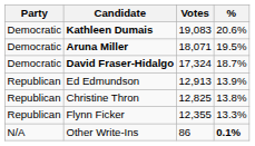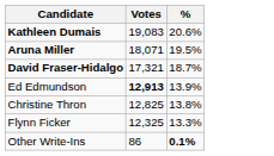 <table class="wikitable">
 <tr>
-<th>Party</th>
 <th>Candidate</th>
 <th>Votes</th>
 <th>%</th>
 </tr>
 <tr>
-<td>Democratic</td>
 <td><strong>Kathleen Dumais</strong></td>
 <td>19,083</td>
 <td>20.6%</td>
 </tr>
 <tr>
-<td>Democratic</td>
 <td><strong>Aruna Miller</strong></td>
 <td>18,071</td>
 <td>19.5%</td>
 </tr>
 <tr>
-<td>Democratic</td>
 <td><strong>David Fraser-Hidalgo</strong></td>
-<td>17,324</td>
+<td>17,321</td>
 <td>18.7%</td>
 </tr>
 <tr>
-<td>Republican</td>
 <td>Ed Edmundson</td>
-<td>12,913</td>
+<td><strong>12,913</strong></td>
 <td>13.9%</td>
 </tr>
 <tr>
-<td>Republican</td>
 <td>Christine Thron</td>
 <td>12,825</td>
 <td>13.8%</td>
 </tr>
 <tr>
-<td>Republican</td>
 <td>Flynn Ficker</td>
-<td>12,355</td>
+<td>12,325</td>
 <td>13.3%</td>
 </tr>
 <tr>
-<td>N/A</td>
 <td>Other Write-Ins</td>
 <td>86</td>
 <td><strong>0.1%</strong></td>
 </tr>
 </table>
